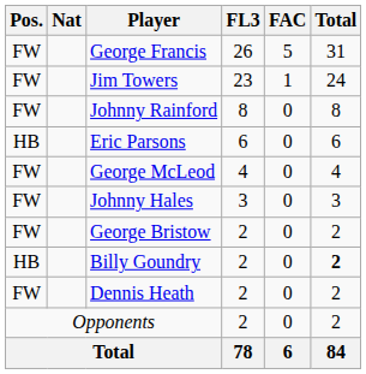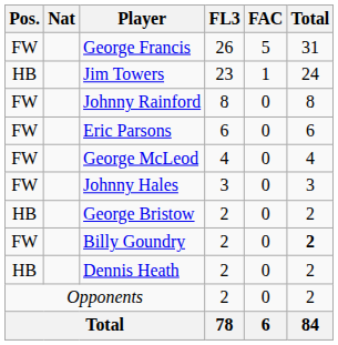 <table class="wikitable" style="text-align:center; border:1px #aaa solid;">
 <tr>
 <th>Pos.</th>
 <th>Nat</th>
 <th>Player</th>
 <th>FL3</th>
 <th>FAC</th>
 <th>Total</th>
 </tr>
 <tr>
 <td>FW</td>
 <td></td>
 <td style="text-align:left;"><a href='#'>George Francis</a></td>
 <td>26</td>
 <td>5</td>
 <td>31</td>
 </tr>
 <tr>
-<td>FW</td>
+<td>HB</td>
 <td></td>
 <td style="text-align:left;"><a href='#'>Jim Towers</a></td>
 <td>23</td>
 <td>1</td>
 <td>24</td>
 </tr>
 <tr>
 <td>FW</td>
 <td></td>
 <td style="text-align:left;"><a href='#'>Johnny Rainford</a></td>
 <td>8</td>
 <td>0</td>
 <td>8</td>
 </tr>
 <tr>
-<td>HB</td>
+<td>FW</td>
 <td></td>
 <td style="text-align:left;"><a href='#'>Eric Parsons</a></td>
 <td>6</td>
 <td>0</td>
 <td>6</td>
 </tr>
 <tr>
 <td>FW</td>
 <td></td>
 <td style="text-align:left;"><a href='#'>George McLeod</a></td>
 <td>4</td>
 <td>0</td>
 <td>4</td>
 </tr>
 <tr>
 <td>FW</td>
 <td></td>
 <td style="text-align:left;"><a href='#'>Johnny Hales</a></td>
 <td>3</td>
 <td>0</td>
 <td>3</td>
 </tr>
 <tr>
-<td>FW</td>
+<td>HB</td>
 <td></td>
 <td style="text-align:left;"><a href='#'>George Bristow</a></td>
 <td>2</td>
 <td>0</td>
 <td>2</td>
 </tr>
 <tr>
-<td>HB</td>
+<td>FW</td>
 <td></td>
 <td style="text-align:left;"><a href='#'>Billy Goundry</a></td>
 <td>2</td>
 <td>0</td>
 <td><strong>2</strong></td>
 </tr>
 <tr>
-<td>FW</td>
+<td>HB</td>
 <td></td>
 <td style="text-align:left;"><a href='#'>Dennis Heath</a></td>
 <td>2</td>
 <td>0</td>
 <td>2</td>
 </tr>
 <tr>
 <td colspan="3"><em>Opponents</em></td>
 <td>2</td>
 <td>0</td>
 <td>2</td>
 </tr>
 <tr>
 <th colspan="3">Total</th>
 <th>78</th>
 <th>6</th>
 <th>84</th>
 </tr>
 </table>
